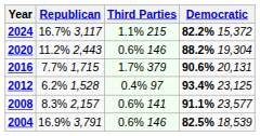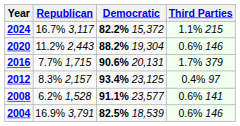 <table class="wikitable" style="float:right; font-size:95%;">
 <tr bgcolor=lightgrey>
 <th>Year</th>
 <th><a href='#'>Republican</a></th>
+<th><a href='#'>Democratic</a></th>
 <th><a href='#'>Third Parties</a></th>
-<th><a href='#'>Democratic</a></th>
 </tr>
 <tr>
 <td style="text-align:center;" ><strong><a href='#'>2024</a></strong></td>
 <td style="text-align:center;" >16.7% <em>3,117</em></td>
+<td style="text-align:center;" ><strong>82.2%</strong> <em>15,372</em></td>
 <td style="text-align:center; background:honeyDew;">1.1% <em>215</em></td>
-<td style="text-align:center;" ><strong>82.2%</strong> <em>15,372</em></td>
 </tr>
 <tr>
 <td style="text-align:center;" ><strong><a href='#'>2020</a></strong></td>
 <td style="text-align:center;" >11.2% <em>2,443</em></td>
+<td style="text-align:center;" ><strong>88.2%</strong> <em>19,304</em></td>
 <td style="text-align:center; background:honeyDew;">0.6% <em>146</em></td>
-<td style="text-align:center;" ><strong>88.2%</strong> <em>19,304</em></td>
 </tr>
 <tr>
 <td style="text-align:center;" ><strong><a href='#'>2016</a></strong></td>
 <td style="text-align:center;" >7.7% <em>1,715</em></td>
+<td style="text-align:center;" ><strong>90.6%</strong> <em>20,131</em></td>
 <td style="text-align:center; background:honeyDew;">1.7% <em>379</em></td>
-<td style="text-align:center;" ><strong>90.6%</strong> <em>20,131</em></td>
 </tr>
 <tr>
 <td style="text-align:center;" ><strong><a href='#'>2012</a></strong></td>
-<td style="text-align:center;" >6.2% <em>1,528</em></td>
+<td style="text-align:center;" >8.3% <em>2,157</em></td>
+<td style="text-align:center;" ><strong>93.4%</strong> <em>23,125</em></td>
 <td style="text-align:center; background:honeyDew;">0.4% <em>97</em></td>
-<td style="text-align:center;" ><strong>93.4%</strong> <em>23,125</em></td>
 </tr>
 <tr>
 <td style="text-align:center;" ><strong><a href='#'>2008</a></strong></td>
-<td style="text-align:center;" >8.3% <em>2,157</em></td>
+<td style="text-align:center;" >6.2% <em>1,528</em></td>
+<td style="text-align:center;" ><strong>91.1%</strong> <em>23,577</em></td>
 <td style="text-align:center; background:honeyDew;">0.6% <em>141</em></td>
-<td style="text-align:center;" ><strong>91.1%</strong> <em>23,577</em></td>
 </tr>
 <tr>
 <td style="text-align:center;" ><strong><a href='#'>2004</a></strong></td>
 <td style="text-align:center;" >16.9% <em>3,791</em></td>
+<td style="text-align:center;" ><strong>82.5%</strong> <em>18,539</em></td>
 <td style="text-align:center; background:honeyDew;">0.6% <em>146</em></td>
-<td style="text-align:center;" ><strong>82.5%</strong> <em>18,539</em></td>
 </tr>
 </table>
